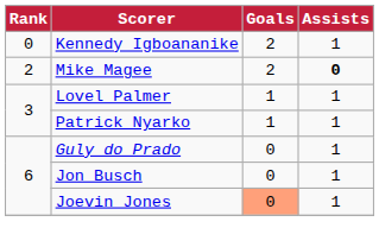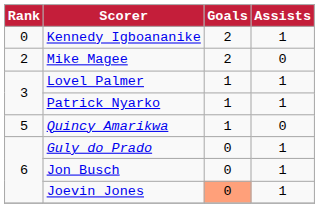 <table class="wikitable" style="text-align:center">
 <tr>
 <th style="background:#C41E3A; color:white; text-align:center;">Rank</th>
 <th style="background:#C41E3A; color:white; text-align:center;">Scorer</th>
 <th style="background:#C41E3A; color:white; text-align:center;">Goals</th>
 <th style="background:#C41E3A; color:white; text-align:center;">Assists</th>
 </tr>
 <tr>
 <td>0</td>
 <td align="left"> <a href='#'>Kennedy Igboananike</a></td>
 <td>2</td>
 <td>1</td>
 </tr>
 <tr>
 <td>2</td>
 <td align="left"> <a href='#'>Mike Magee</a></td>
 <td>2</td>
-<td><strong>0</strong></td>
+<td>0</td>
 </tr>
 <tr>
 <td rowspan=2>3</td>
 <td align="left"> <a href='#'>Lovel Palmer</a></td>
 <td>1</td>
 <td>1</td>
 </tr>
 <tr>
 <td align="left"> <a href='#'>Patrick Nyarko</a></td>
 <td>1</td>
 <td>1</td>
+</tr>
+<tr>
+<td>5</td>
+<td align="left"> <em><a href='#'>Quincy Amarikwa</a></em></td>
+<td>1</td>
+<td>0</td>
 </tr>
 <tr>
 <td rowspan=3>6</td>
 <td align="left"> <em><a href='#'>Guly do Prado</a></em></td>
 <td>0</td>
 <td>1</td>
 </tr>
 <tr>
 <td align="left"> <a href='#'>Jon Busch</a></td>
 <td>0</td>
 <td>1</td>
 </tr>
 <tr>
 <td align="left"> <a href='#'>Joevin Jones</a></td>
 <td style="background: lightsalmon;">0</td>
 <td>1</td>
 </tr>
 <tr>
 </tr>
 </table>
